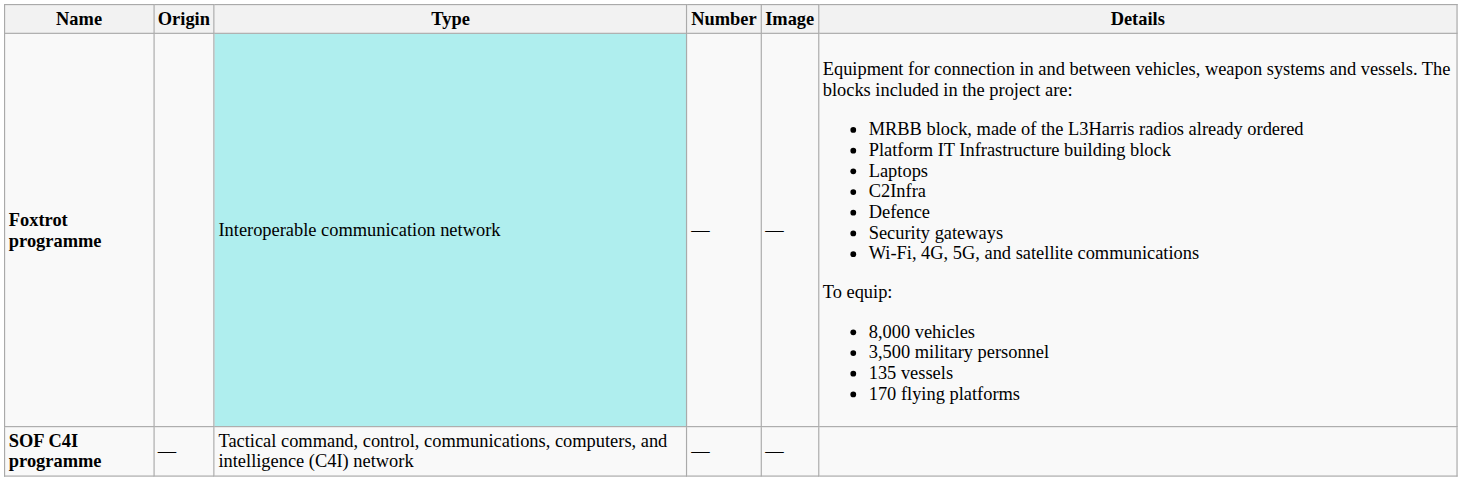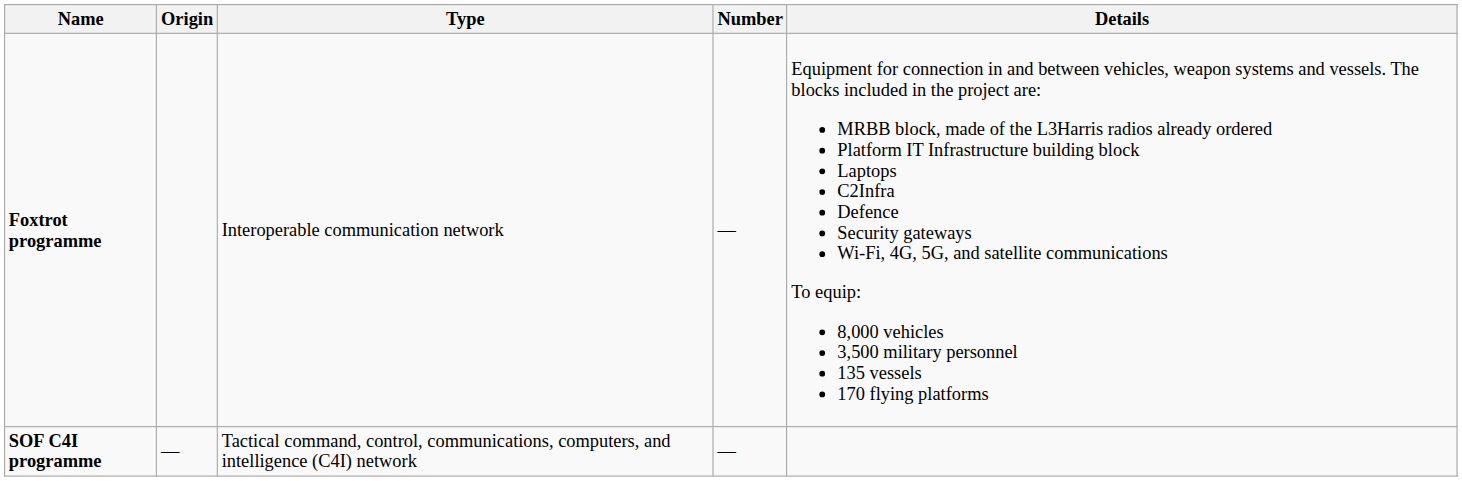 <table class="wikitable" style="margin:auto; width:100%;">
 <tr>
 <th>Name</th>
 <th>Origin</th>
 <th>Type</th>
 <th>Number</th>
-<th>Image</th>
 <th>Details</th>
 </tr>
 <tr>
 <td><strong>Foxtrot programme</strong></td>
 <td><small></small></td>
-<td style="background: paleturquoise;">Interoperable communication network</td>
-<td>—</td>
+<td>Interoperable communication network</td>
 <td>—</td>
 <td><br>Equipment for connection in and between vehicles, weapon systems and vessels. The blocks included in the project are:<ul><li>MRBB block, made of the L3Harris radios already ordered</li><li>Platform IT Infrastructure building block</li><li>Laptops</li><li>C2Infra</li><li>Defence</li><li>Security gateways</li><li>Wi-Fi, 4G, 5G, and satellite communications</li></ul>To equip:<ul><li>8,000 vehicles</li><li>3,500 military personnel</li><li>135 vessels</li><li>170 flying platforms</li></ul></td>
 </tr>
 <tr>
 <td><strong>SOF C4I programme</strong></td>
 <td>—</td>
 <td>Tactical command, control, communications, computers, and intelligence (C4I) network</td>
 <td>—</td>
-<td>—</td>
 <td></td>
 </tr>
 </table>
